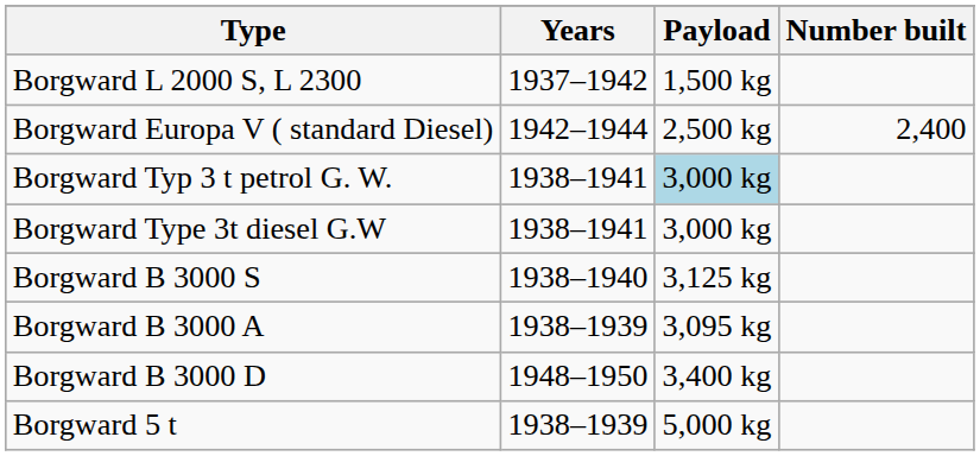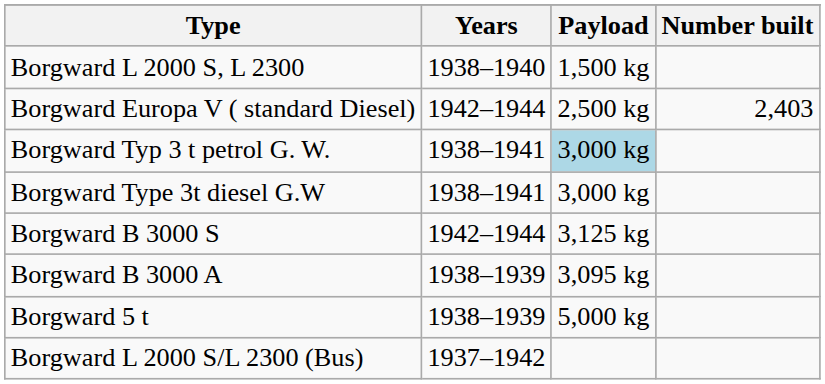 <table class="wikitable">
 <tr>
 </tr>
 <tr>
 <th>Type</th>
 <th>Years</th>
 <th>Payload</th>
 <th>Number built</th>
 </tr>
 <tr>
 <td>Borgward L 2000 S, L 2300</td>
-<td align="center">1937–1942</td>
+<td align="center">1938–1940</td>
 <td align="right">1,500 kg</td>
 <td align="right"></td>
 </tr>
 <tr>
 <td>Borgward Europa V ( standard Diesel)</td>
 <td align="center">1942–1944</td>
 <td align="right">2,500 kg</td>
-<td align="right">2,400</td>
+<td align="right">2,403</td>
 </tr>
 <tr>
 <td>Borgward Typ 3 t petrol G. W.</td>
 <td align="center">1938–1941</td>
 <td align="right" style="background: lightblue;">3,000 kg</td>
 <td align="right"></td>
 </tr>
 <tr>
 <td>Borgward Type 3t diesel G.W</td>
 <td align="center">1938–1941</td>
 <td align="right">3,000 kg</td>
 <td align="right"></td>
 </tr>
 <tr>
 <td>Borgward B 3000 S</td>
-<td align="center">1938–1940</td>
+<td align="center">1942–1944</td>
 <td align="right">3,125 kg</td>
 <td align="right"></td>
 </tr>
 <tr>
 <td>Borgward B 3000 A</td>
 <td align="center">1938–1939</td>
 <td align="right">3,095 kg</td>
 <td align="right"></td>
 </tr>
 <tr>
-<td>Borgward B 3000 D</td>
-<td align="center">1948–1950</td>
-<td align="right">3,400 kg</td>
-<td align="right"></td>
-</tr>
-<tr>
 <td>Borgward 5 t</td>
 <td align="center">1938–1939</td>
 <td align="right">5,000 kg</td>
 <td align="right"></td>
 </tr>
+<tr>
+<td>Borgward L 2000 S/L 2300 (Bus)</td>
+<td align="center">1937–1942</td>
+<td align="right"></td>
+<td align="right"></td>
+</tr>
 </table>
